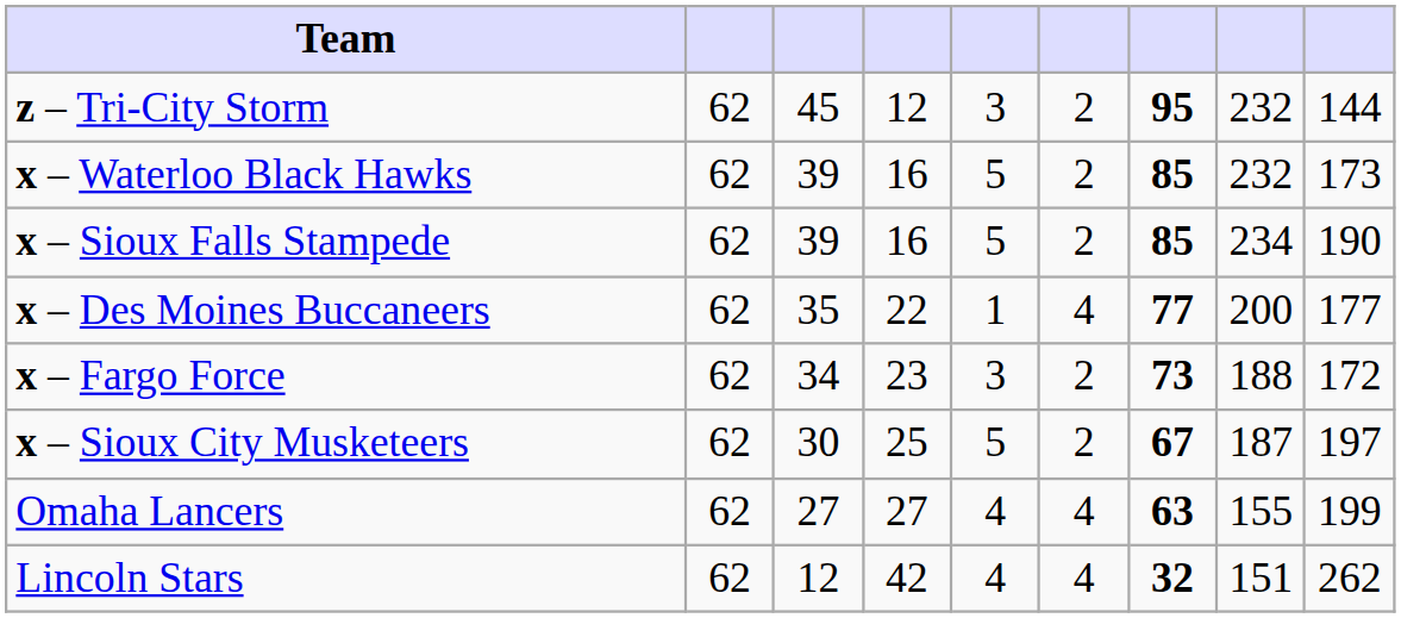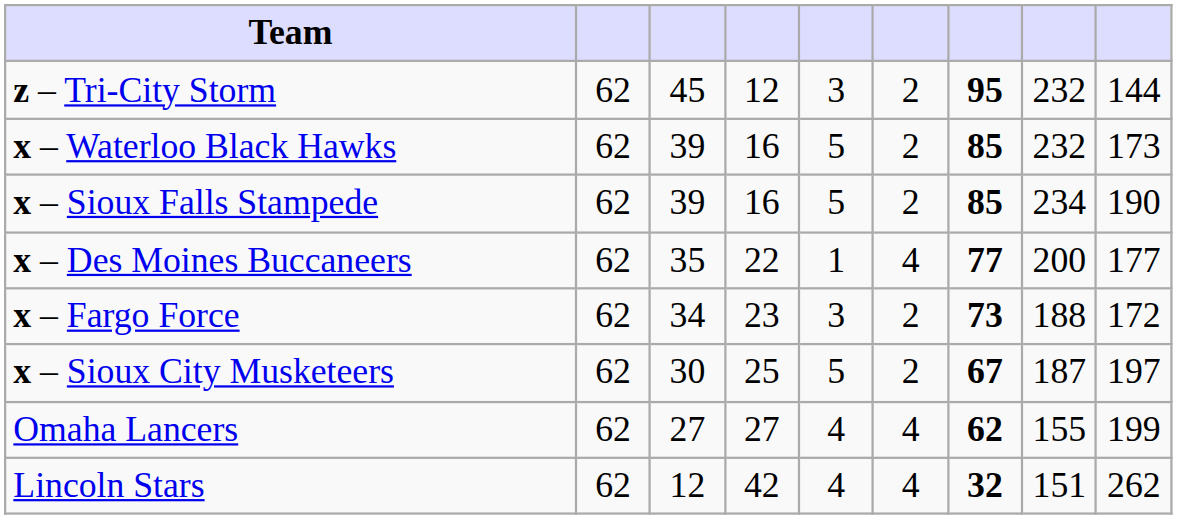 <table class="wikitable" style="text-align:center">
 <tr>
 <th style="background:#ddf; width:46%;">Team</th>
 <th style="background:#ddf; width:6%;"></th>
 <th style="background:#ddf; width:6%;"></th>
 <th style="background:#ddf; width:6%;"></th>
 <th style="background:#ddf; width:6%;"></th>
 <th style="background:#ddf; width:6%;"></th>
 <th style="background:#ddf; width:6%;"></th>
 <th style="background:#ddf; width:6%;"></th>
 <th style="background:#ddf; width:6%;"></th>
 </tr>
 <tr>
 <td align=left><strong>z</strong> – <a href='#'>Tri-City Storm</a></td>
 <td>62</td>
 <td>45</td>
 <td>12</td>
 <td>3</td>
 <td>2</td>
 <td><strong>95</strong></td>
 <td>232</td>
 <td>144</td>
 </tr>
 <tr>
 <td align=left><strong>x</strong> – <a href='#'>Waterloo Black Hawks</a></td>
 <td>62</td>
 <td>39</td>
 <td>16</td>
 <td>5</td>
 <td>2</td>
 <td><strong>85</strong></td>
 <td>232</td>
 <td>173</td>
 </tr>
 <tr>
 <td align=left><strong>x</strong> – <a href='#'>Sioux Falls Stampede</a></td>
 <td>62</td>
 <td>39</td>
 <td>16</td>
 <td>5</td>
 <td>2</td>
 <td><strong>85</strong></td>
 <td>234</td>
 <td>190</td>
 </tr>
 <tr>
 <td align=left><strong>x</strong> – <a href='#'>Des Moines Buccaneers</a></td>
 <td>62</td>
 <td>35</td>
 <td>22</td>
 <td>1</td>
 <td>4</td>
 <td><strong>77</strong></td>
 <td>200</td>
 <td>177</td>
 </tr>
 <tr>
 <td align=left><strong>x</strong> – <a href='#'>Fargo Force</a></td>
 <td>62</td>
 <td>34</td>
 <td>23</td>
 <td>3</td>
 <td>2</td>
 <td><strong>73</strong></td>
 <td>188</td>
 <td>172</td>
 </tr>
 <tr>
 <td align=left><strong>x</strong> – <a href='#'>Sioux City Musketeers</a></td>
 <td>62</td>
 <td>30</td>
 <td>25</td>
 <td>5</td>
 <td>2</td>
 <td><strong>67</strong></td>
 <td>187</td>
 <td>197</td>
 </tr>
 <tr>
 <td align=left><a href='#'>Omaha Lancers</a></td>
 <td>62</td>
 <td>27</td>
 <td>27</td>
 <td>4</td>
 <td>4</td>
-<td><strong>63</strong></td>
+<td><strong>62</strong></td>
 <td>155</td>
 <td>199</td>
 </tr>
 <tr>
 <td align=left><a href='#'>Lincoln Stars</a></td>
 <td>62</td>
 <td>12</td>
 <td>42</td>
 <td>4</td>
 <td>4</td>
 <td><strong>32</strong></td>
 <td>151</td>
 <td>262</td>
 </tr>
 </table>
